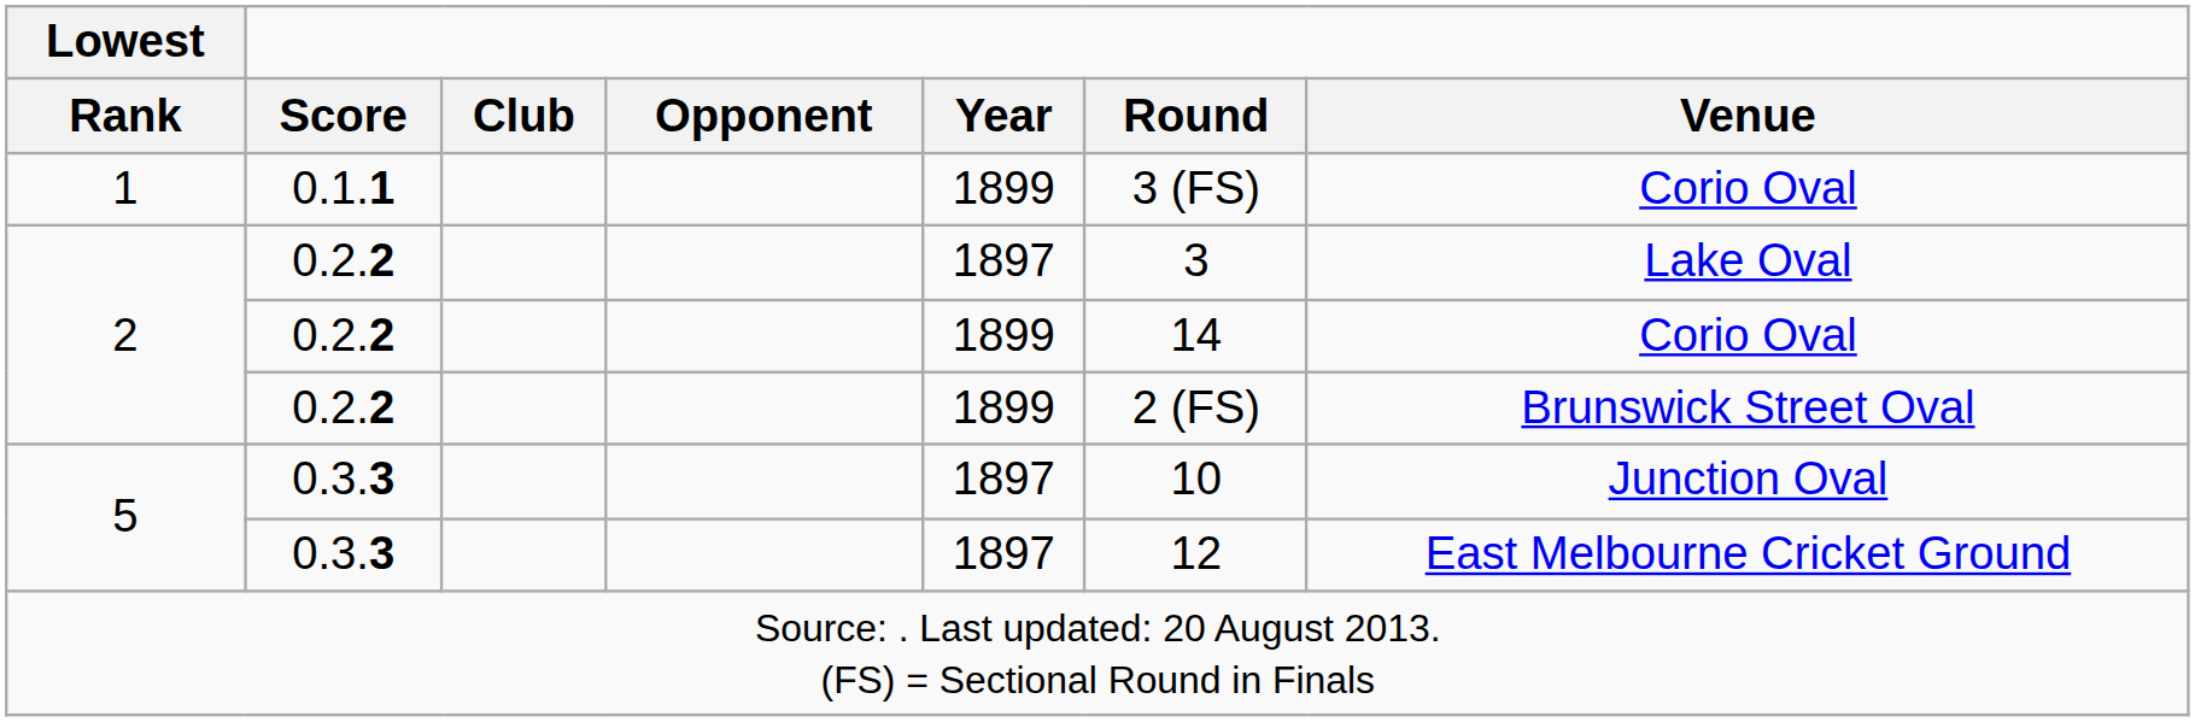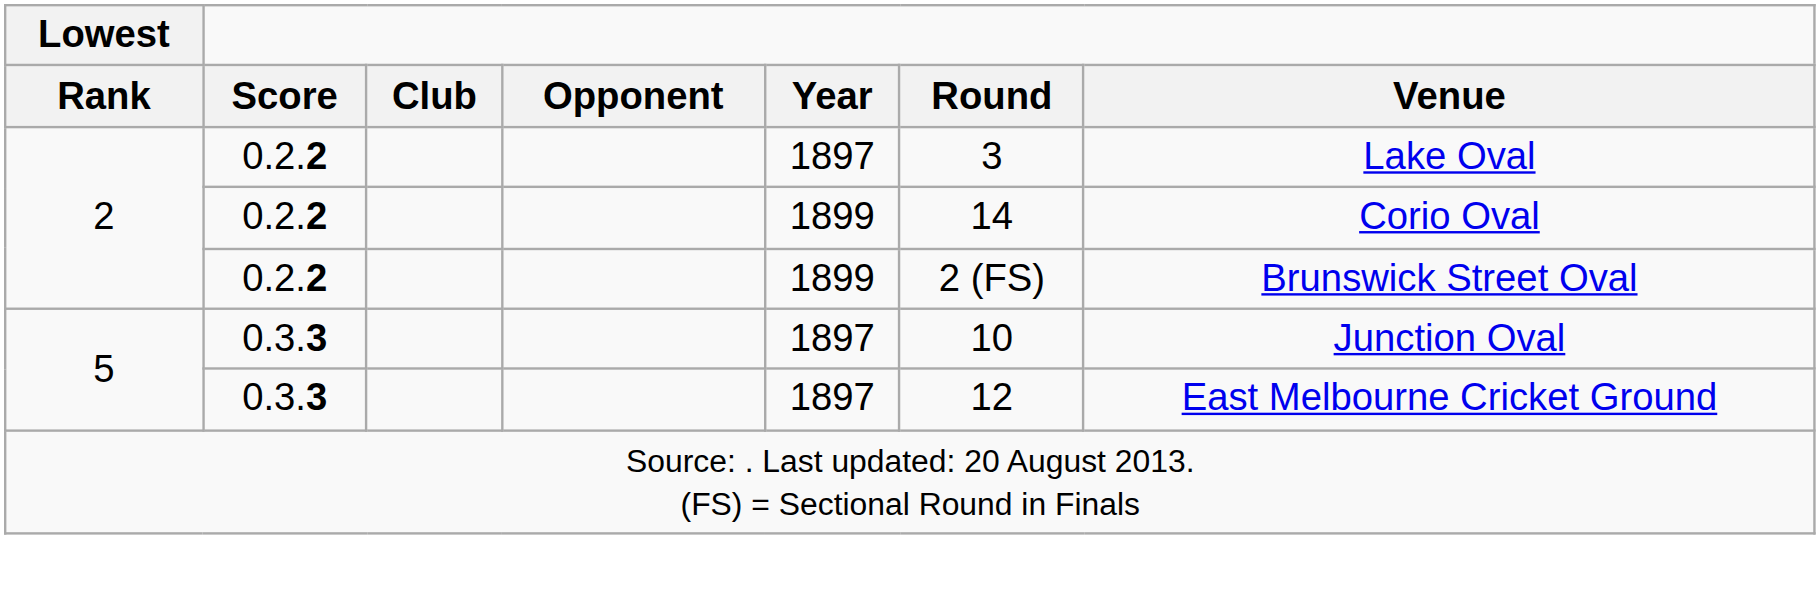 <table class="wikitable"  style="text-align:center; width:60%;">
 <tr>
 <th>Lowest</th>
 </tr>
 <tr>
 <th>Rank</th>
 <th>Score</th>
 <th>Club</th>
 <th>Opponent</th>
 <th>Year</th>
 <th>Round</th>
 <th>Venue</th>
-</tr>
-<tr>
-<td>1</td>
-<td>0.1.<strong>1</strong></td>
-<td></td>
-<td></td>
-<td>1899</td>
-<td>3 (FS)</td>
-<td><a href='#'>Corio Oval</a></td>
 </tr>
 <tr>
 <td rowspan=3>2</td>
 <td>0.2.<strong>2</strong></td>
 <td></td>
 <td></td>
 <td>1897</td>
 <td>3</td>
 <td><a href='#'>Lake Oval</a></td>
 </tr>
 <tr>
 <td>0.2.<strong>2</strong></td>
 <td></td>
 <td></td>
 <td>1899</td>
 <td>14</td>
 <td><a href='#'>Corio Oval</a></td>
 </tr>
 <tr>
 <td>0.2.<strong>2</strong></td>
 <td></td>
 <td></td>
 <td>1899</td>
 <td>2 (FS)</td>
 <td><a href='#'>Brunswick Street Oval</a></td>
 </tr>
 <tr>
 <td rowspan=2>5</td>
 <td>0.3.<strong>3</strong></td>
 <td></td>
 <td></td>
 <td>1897</td>
 <td>10</td>
 <td><a href='#'>Junction Oval</a></td>
 </tr>
 <tr>
 <td>0.3.<strong>3</strong></td>
 <td></td>
 <td></td>
 <td>1897</td>
 <td>12</td>
 <td><a href='#'>East Melbourne Cricket Ground</a></td>
 </tr>
 <tr>
 <td colspan=7><small>Source:  . Last updated: 20 August 2013.<br>(FS) = Sectional Round in Finals</small></td>
 </tr>
 </table>
